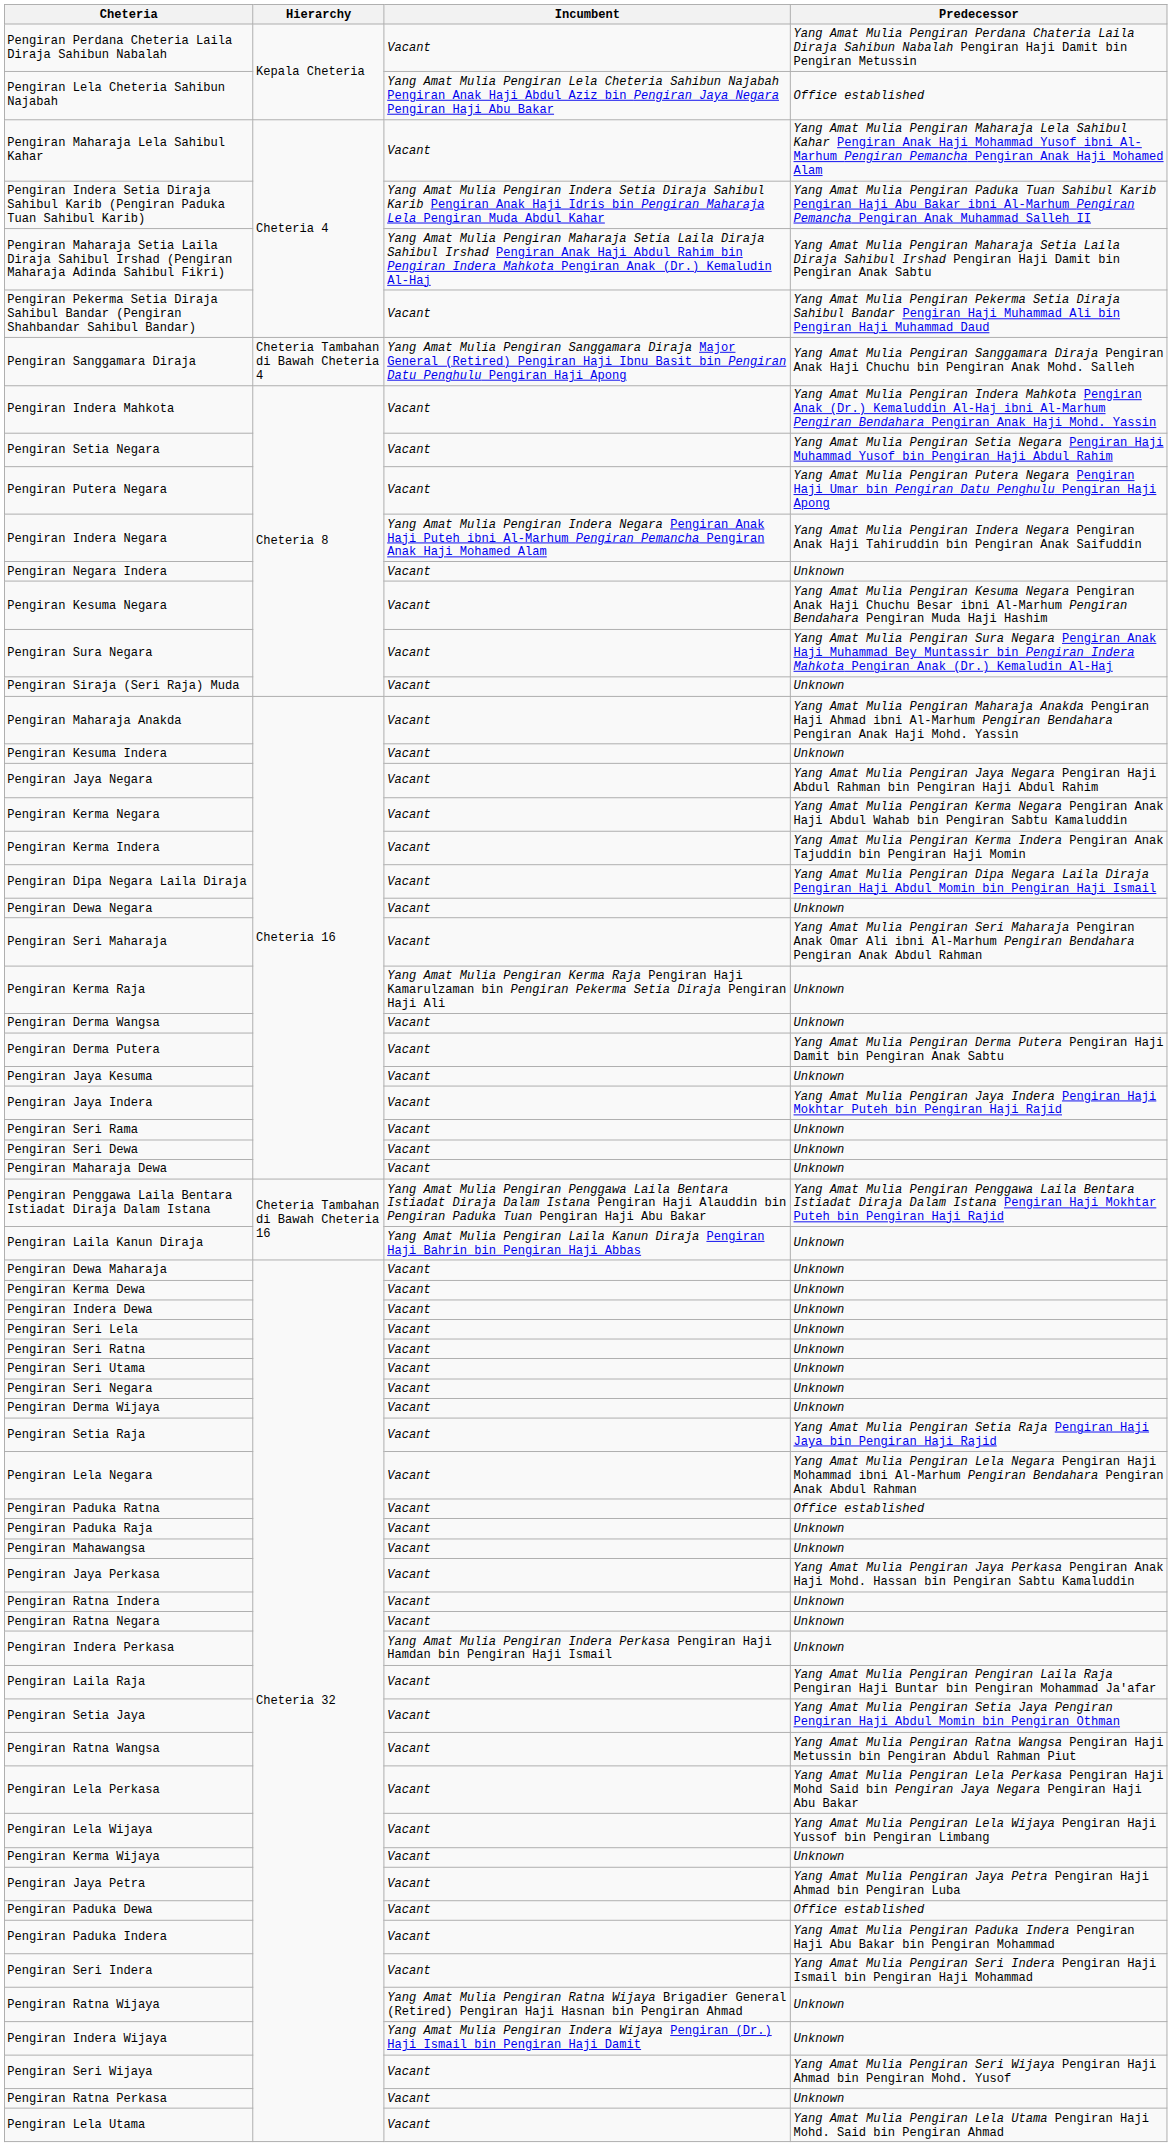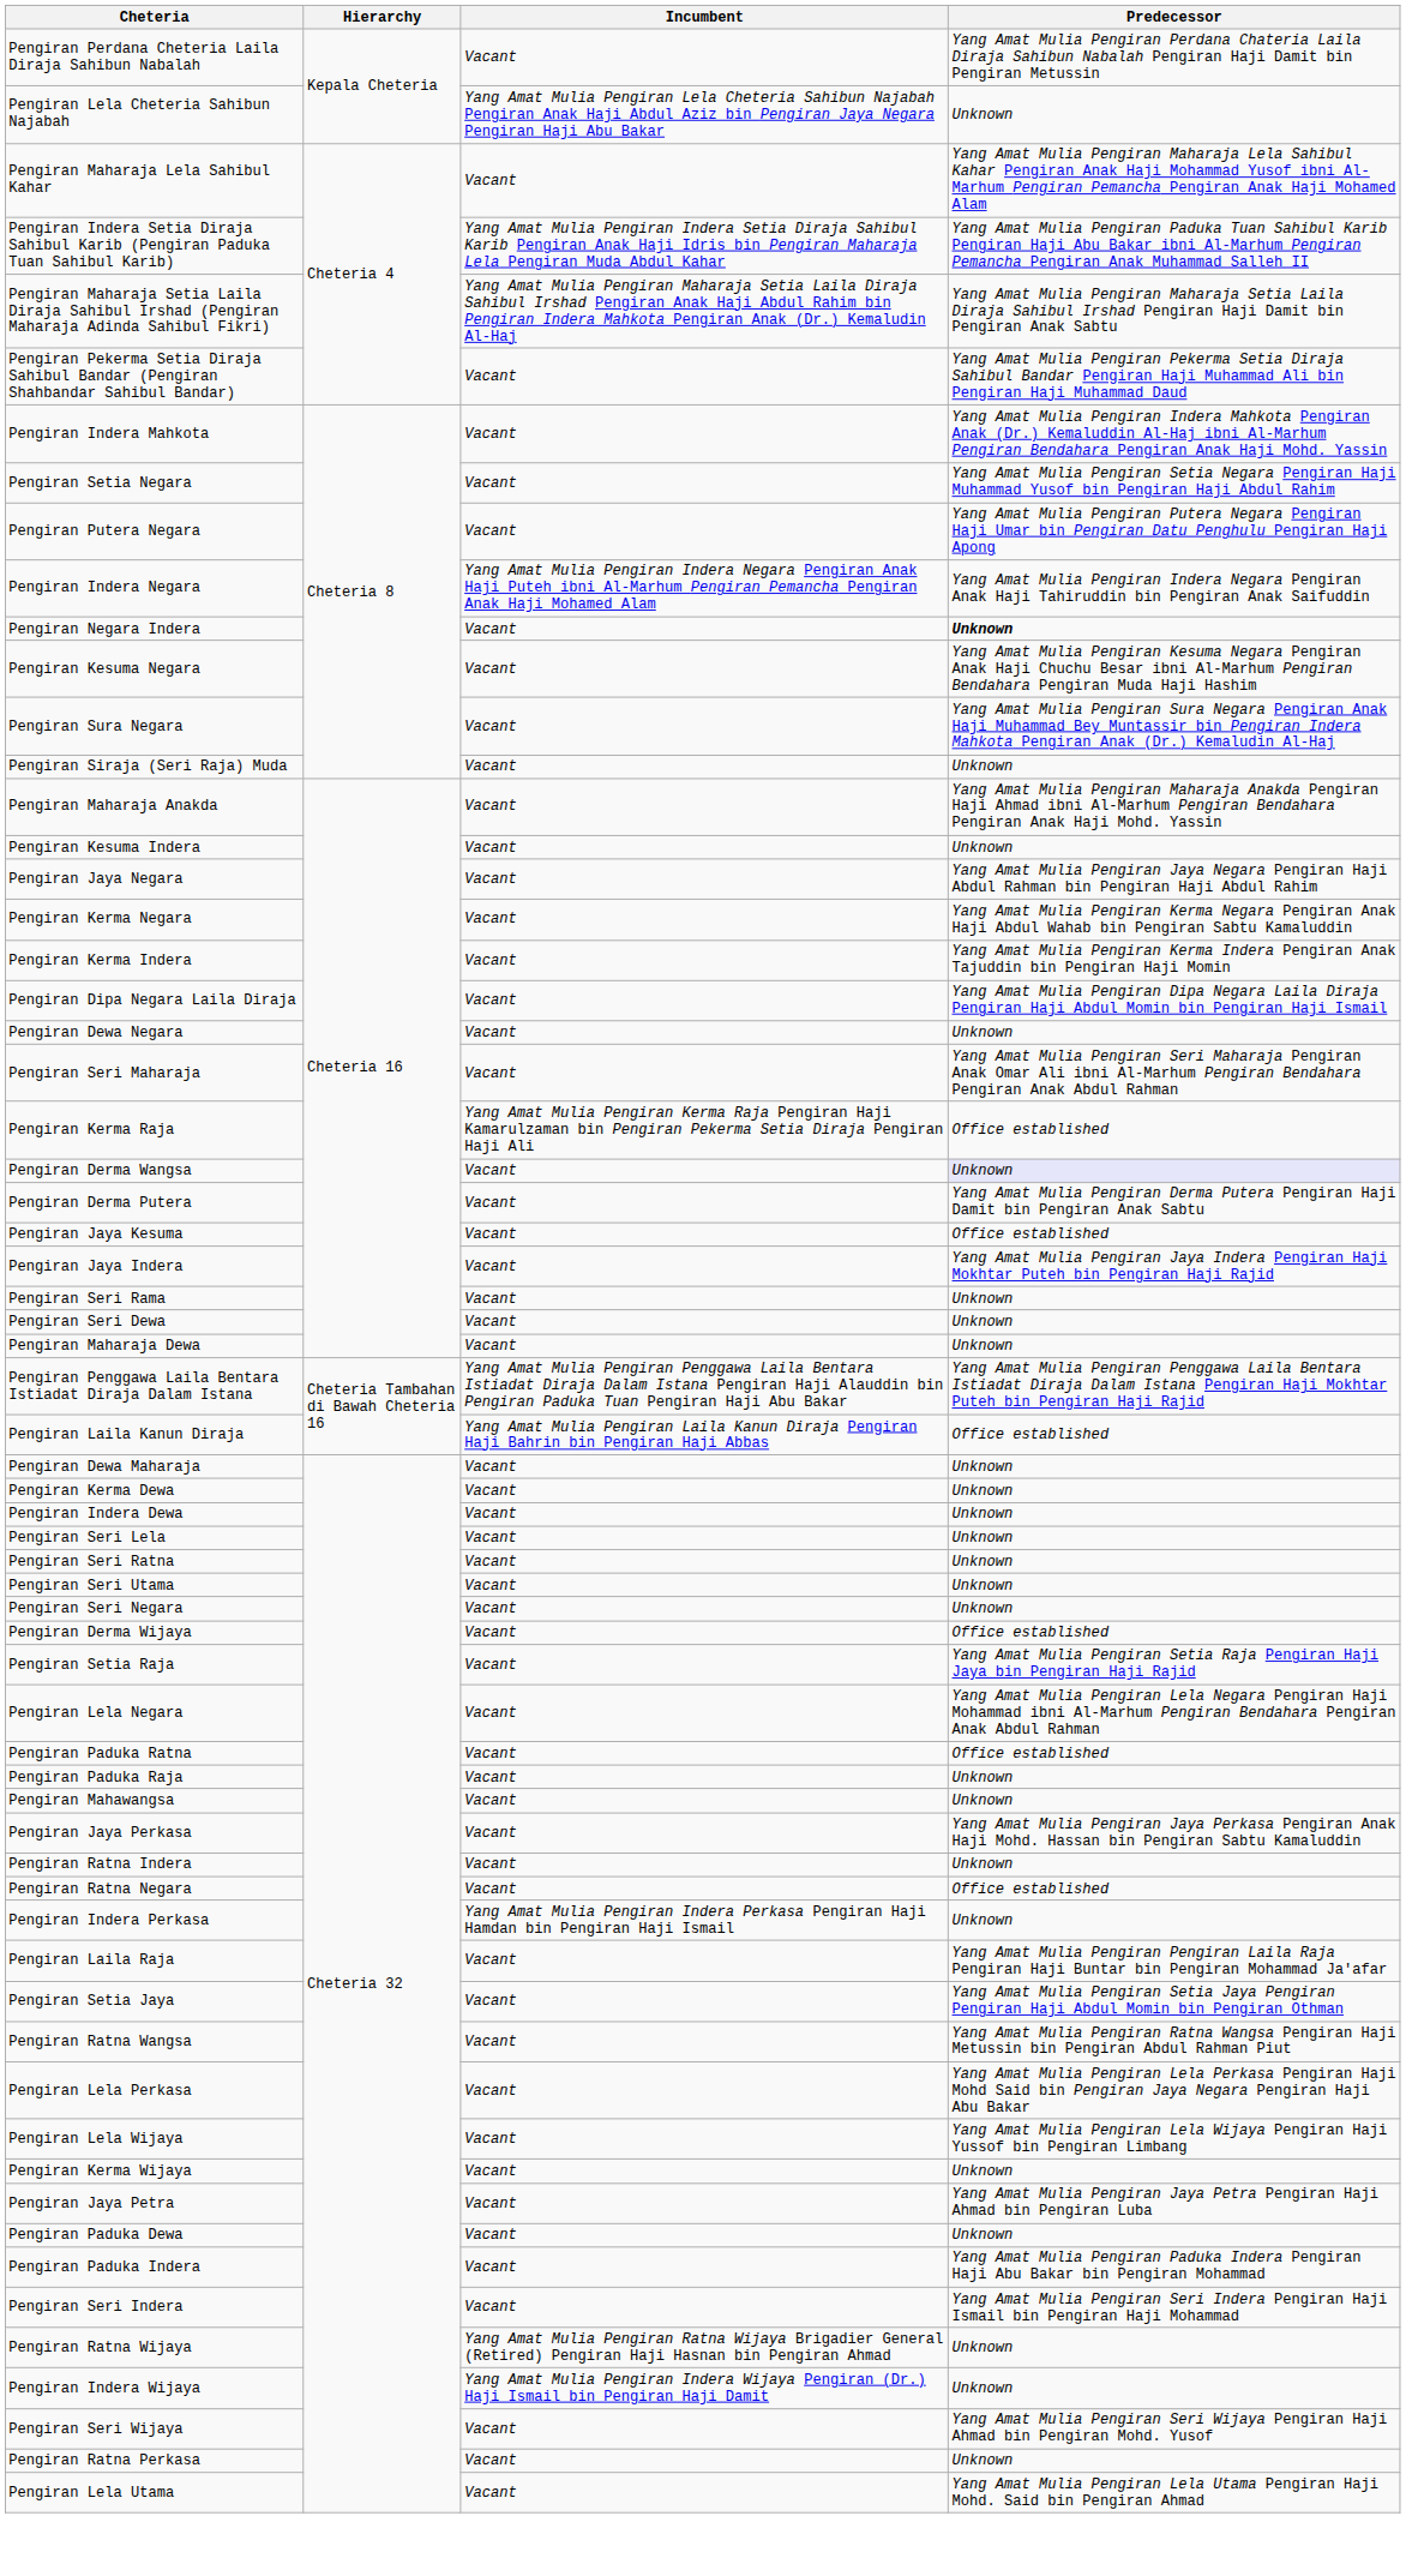 <table class="wikitable">
 <tr>
 <th>Cheteria</th>
 <th>Hierarchy</th>
 <th>Incumbent</th>
 <th>Predecessor</th>
 </tr>
 <tr>
 <td>Pengiran Perdana Cheteria Laila Diraja Sahibun Nabalah</td>
 <td rowspan="2">Kepala Cheteria</td>
 <td><em>Vacant</em></td>
 <td><em>Yang Amat Mulia Pengiran Perdana Chateria Laila Diraja Sahibun Nabalah</em> Pengiran Haji Damit bin Pengiran Metussin</td>
 </tr>
 <tr>
 <td>Pengiran Lela Cheteria Sahibun Najabah</td>
 <td><em>Yang Amat Mulia Pengiran Lela Cheteria Sahibun Najabah</em> <a href='#'>Pengiran Anak Haji Abdul Aziz bin <em>Pengiran Jaya Negara</em> Pengiran Haji Abu Bakar</a></td>
-<td><em>Office established</em></td>
+<td><em>Unknown</em></td>
 </tr>
 <tr>
 <td>Pengiran Maharaja Lela Sahibul Kahar</td>
 <td rowspan="4">Cheteria 4</td>
 <td><em>Vacant</em></td>
 <td><em>Yang Amat Mulia Pengiran Maharaja Lela Sahibul Kahar</em> <a href='#'>Pengiran Anak Haji Mohammad Yusof ibni Al-Marhum <em>Pengiran Pemancha</em> Pengiran Anak Haji Mohamed Alam</a></td>
 </tr>
 <tr>
 <td>Pengiran Indera Setia Diraja Sahibul Karib (Pengiran Paduka Tuan Sahibul Karib)</td>
 <td><em>Yang Amat Mulia Pengiran Indera Setia Diraja Sahibul Karib</em> <a href='#'>Pengiran Anak Haji Idris bin <em>Pengiran Maharaja Lela</em> Pengiran Muda Abdul Kahar</a></td>
 <td><em>Yang Amat Mulia</em> <em>Pengiran Paduka Tuan Sahibul Karib</em> <a href='#'>Pengiran Haji Abu Bakar ibni Al-Marhum <em>Pengiran Pemancha</em> Pengiran Anak Muhammad Salleh II</a></td>
 </tr>
 <tr>
 <td>Pengiran Maharaja Setia Laila Diraja Sahibul Irshad (Pengiran Maharaja Adinda Sahibul Fikri)</td>
 <td><em>Yang Amat Mulia Pengiran Maharaja Setia Laila Diraja Sahibul Irshad</em> <a href='#'>Pengiran Anak Haji Abdul Rahim bin <em>Pengiran Indera Mahkota</em> Pengiran Anak (Dr.) Kemaludin Al-Haj</a></td>
 <td><em>Yang Amat Mulia Pengiran Maharaja Setia Laila Diraja Sahibul Irshad</em> Pengiran Haji Damit bin Pengiran Anak Sabtu</td>
 </tr>
 <tr>
 <td>Pengiran Pekerma Setia Diraja Sahibul Bandar (Pengiran Shahbandar Sahibul Bandar)</td>
 <td><em>Vacant</em></td>
 <td><em>Yang Amat Mulia Pengiran Pekerma Setia Diraja Sahibul Bandar</em> <a href='#'>Pengiran Haji Muhammad Ali bin Pengiran Haji Muhammad Daud</a></td>
-</tr>
-<tr>
-<td>Pengiran Sanggamara Diraja</td>
-<td>Cheteria Tambahan di Bawah Cheteria 4</td>
-<td><em>Yang Amat Mulia Pengiran Sanggamara Diraja</em> <a href='#'>Major General (Retired) Pengiran Haji Ibnu Basit bin <em>Pengiran Datu Penghulu</em> Pengiran Haji Apong</a></td>
-<td><em>Yang Amat Mulia</em> <em>Pengiran Sanggamara Diraja</em> Pengiran Anak Haji Chuchu bin Pengiran Anak Mohd. Salleh</td>
 </tr>
 <tr>
 <td>Pengiran Indera Mahkota</td>
 <td rowspan="8">Cheteria 8</td>
 <td><em>Vacant</em></td>
 <td><em>Yang Amat Mulia Pengiran Indera Mahkota</em> <a href='#'>Pengiran Anak (Dr.) Kemaluddin Al-Haj ibni Al-Marhum <em>Pengiran Bendahara</em> Pengiran Anak Haji Mohd. Yassin</a></td>
 </tr>
 <tr>
 <td>Pengiran Setia Negara</td>
 <td><em>Vacant</em></td>
 <td><em>Yang Amat Mulia Pengiran Setia Negara</em> <a href='#'>Pengiran Haji Muhammad Yusof bin Pengiran Haji Abdul Rahim</a></td>
 </tr>
 <tr>
 <td>Pengiran Putera Negara</td>
 <td><em>Vacant</em></td>
 <td><em>Yang Amat Mulia Pengiran Putera Negara</em> <a href='#'>Pengiran Haji Umar bin <em>Pengiran Datu Penghulu</em> Pengiran Haji Apong</a></td>
 </tr>
 <tr>
 <td>Pengiran Indera Negara</td>
 <td><em>Yang Amat Mulia Pengiran Indera Negara</em> <a href='#'>Pengiran Anak Haji Puteh ibni Al-Marhum <em>Pengiran Pemancha</em> Pengiran Anak Haji Mohamed Alam</a></td>
 <td><em>Yang Amat Mulia Pengiran Indera Negara</em> Pengiran Anak Haji Tahiruddin bin Pengiran Anak Saifuddin</td>
 </tr>
 <tr>
 <td>Pengiran Negara Indera</td>
 <td><em>Vacant</em></td>
-<td><em>Unknown</em></td>
+<td><strong><em>Unknown</em></strong></td>
 </tr>
 <tr>
 <td>Pengiran Kesuma Negara</td>
 <td><em>Vacant</em></td>
 <td><em>Yang Amat Mulia Pengiran Kesuma Negara</em> Pengiran Anak Haji Chuchu Besar ibni Al-Marhum <em>Pengiran Bendahara</em> Pengiran Muda Haji Hashim</td>
 </tr>
 <tr>
 <td>Pengiran Sura Negara</td>
 <td><em>Vacant</em></td>
 <td><em>Yang Amat Mulia Pengiran Sura Negara</em> <a href='#'>Pengiran Anak Haji Muhammad Bey Muntassir bin <em>Pengiran Indera Mahkota</em> Pengiran Anak (Dr.) Kemaludin Al-Haj</a></td>
 </tr>
 <tr>
 <td>Pengiran Siraja (Seri Raja) Muda</td>
 <td><em>Vacant</em></td>
 <td><em>Unknown</em></td>
 </tr>
 <tr>
 <td>Pengiran Maharaja Anakda</td>
 <td rowspan="16">Cheteria 16</td>
 <td><em>Vacant</em></td>
 <td><em>Yang Amat Mulia Pengiran Maharaja Anakda</em> Pengiran Haji Ahmad ibni Al-Marhum <em>Pengiran Bendahara</em> Pengiran Anak Haji Mohd. Yassin</td>
 </tr>
 <tr>
 <td>Pengiran Kesuma Indera</td>
 <td><em>Vacant</em></td>
 <td><em>Unknown</em></td>
 </tr>
 <tr>
 <td>Pengiran Jaya Negara</td>
 <td><em>Vacant</em></td>
 <td><em>Yang Amat Mulia Pengiran Jaya Negara</em> Pengiran Haji Abdul Rahman bin Pengiran Haji Abdul Rahim</td>
 </tr>
 <tr>
 <td>Pengiran Kerma Negara</td>
 <td><em>Vacant</em></td>
 <td><em>Yang Amat Mulia Pengiran Kerma Negara</em> Pengiran Anak Haji Abdul Wahab bin Pengiran Sabtu Kamaluddin</td>
 </tr>
 <tr>
 <td>Pengiran Kerma Indera</td>
 <td><em>Vacant</em></td>
 <td><em>Yang Amat Mulia Pengiran Kerma Indera</em> Pengiran Anak Tajuddin bin Pengiran Haji Momin</td>
 </tr>
 <tr>
 <td>Pengiran Dipa Negara Laila Diraja</td>
 <td><em>Vacant</em></td>
 <td><em>Yang Amat Mulia Pengiran Dipa Negara Laila Diraja</em> <a href='#'>Pengiran Haji Abdul Momin bin Pengiran Haji Ismail</a></td>
 </tr>
 <tr>
 <td>Pengiran Dewa Negara</td>
 <td><em>Vacant</em></td>
 <td><em>Unknown</em></td>
 </tr>
 <tr>
 <td>Pengiran Seri Maharaja</td>
 <td><em>Vacant</em></td>
 <td><em>Yang Amat Mulia Pengiran Seri Maharaja</em> Pengiran Anak Omar Ali ibni Al-Marhum <em>Pengiran Bendahara</em> Pengiran Anak Abdul Rahman</td>
 </tr>
 <tr>
 <td>Pengiran Kerma Raja</td>
 <td><em>Yang Amat Mulia Pengiran Kerma Raja</em> Pengiran Haji Kamarulzaman bin <em>Pengiran Pekerma Setia Diraja</em> Pengiran Haji Ali</td>
-<td><em>Unknown</em></td>
+<td><em>Office established</em></td>
 </tr>
 <tr>
 <td>Pengiran Derma Wangsa</td>
 <td><em>Vacant</em></td>
-<td><em>Unknown</em></td>
+<td style="background: lavender;"><em>Unknown</em></td>
 </tr>
 <tr>
 <td>Pengiran Derma Putera</td>
 <td><em>Vacant</em></td>
 <td><em>Yang Amat Mulia Pengiran Derma Putera</em> Pengiran Haji Damit bin Pengiran Anak Sabtu</td>
 </tr>
 <tr>
 <td>Pengiran Jaya Kesuma</td>
 <td><em>Vacant</em></td>
-<td><em>Unknown</em></td>
+<td><em>Office established</em></td>
 </tr>
 <tr>
 <td>Pengiran Jaya Indera</td>
 <td><em>Vacant</em></td>
 <td><em>Yang Amat Mulia Pengiran Jaya Indera</em> <a href='#'>Pengiran Haji Mokhtar Puteh bin Pengiran Haji Rajid</a></td>
 </tr>
 <tr>
 <td>Pengiran Seri Rama</td>
 <td><em>Vacant</em></td>
 <td><em>Unknown</em></td>
 </tr>
 <tr>
 <td>Pengiran Seri Dewa</td>
 <td><em>Vacant</em></td>
 <td><em>Unknown</em></td>
 </tr>
 <tr>
 <td>Pengiran Maharaja Dewa</td>
 <td><em>Vacant</em></td>
 <td><em>Unknown</em></td>
 </tr>
 <tr>
 <td>Pengiran Penggawa Laila Bentara Istiadat Diraja Dalam Istana</td>
 <td rowspan="2">Cheteria Tambahan di Bawah Cheteria 16</td>
 <td><em>Yang Amat Mulia Pengiran Penggawa Laila Bentara Istiadat Diraja Dalam Istana</em> Pengiran Haji Alauddin bin <em>Pengiran Paduka Tuan</em> Pengiran Haji Abu Bakar</td>
 <td><em>Yang Amat Mulia Pengiran Penggawa Laila Bentara Istiadat Diraja Dalam Istana</em> <a href='#'>Pengiran Haji Mokhtar Puteh bin Pengiran Haji Rajid</a></td>
 </tr>
 <tr>
 <td>Pengiran Laila Kanun Diraja</td>
 <td><em>Yang Amat Mulia Pengiran Laila Kanun Diraja</em> <a href='#'>Pengiran Haji Bahrin bin Pengiran Haji Abbas</a></td>
-<td><em>Unknown</em></td>
+<td><em>Office established</em></td>
 </tr>
 <tr>
 <td>Pengiran Dewa Maharaja</td>
 <td rowspan="32">Cheteria 32</td>
 <td><em>Vacant</em></td>
 <td><em>Unknown</em></td>
 </tr>
 <tr>
 <td>Pengiran Kerma Dewa</td>
 <td><em>Vacant</em></td>
 <td><em>Unknown</em></td>
 </tr>
 <tr>
 <td>Pengiran Indera Dewa</td>
 <td><em>Vacant</em></td>
 <td><em>Unknown</em></td>
 </tr>
 <tr>
 <td>Pengiran Seri Lela</td>
 <td><em>Vacant</em></td>
 <td><em>Unknown</em></td>
 </tr>
 <tr>
 <td>Pengiran Seri Ratna</td>
 <td><em>Vacant</em></td>
 <td><em>Unknown</em></td>
 </tr>
 <tr>
 <td>Pengiran Seri Utama</td>
 <td><em>Vacant</em></td>
 <td><em>Unknown</em></td>
 </tr>
 <tr>
 <td>Pengiran Seri Negara</td>
 <td><em>Vacant</em></td>
 <td><em>Unknown</em></td>
 </tr>
 <tr>
 <td>Pengiran Derma Wijaya</td>
 <td><em>Vacant</em></td>
-<td><em>Unknown</em></td>
+<td><em>Office established</em></td>
 </tr>
 <tr>
 <td>Pengiran Setia Raja</td>
 <td><em>Vacant</em></td>
 <td><em>Yang Amat Mulia Pengiran Setia Raja</em> <a href='#'>Pengiran Haji Jaya bin Pengiran Haji Rajid</a></td>
 </tr>
 <tr>
 <td>Pengiran Lela Negara</td>
 <td><em>Vacant</em></td>
 <td><em>Yang Amat Mulia Pengiran Lela Negara</em> Pengiran Haji Mohammad ibni Al-Marhum <em>Pengiran Bendahara</em> Pengiran Anak Abdul Rahman</td>
 </tr>
 <tr>
 <td>Pengiran Paduka Ratna</td>
 <td><em>Vacant</em></td>
 <td><em>Office established</em></td>
 </tr>
 <tr>
 <td>Pengiran Paduka Raja</td>
 <td><em>Vacant</em></td>
 <td><em>Unknown</em></td>
 </tr>
 <tr>
 <td>Pengiran Mahawangsa</td>
 <td><em>Vacant</em></td>
 <td><em>Unknown</em></td>
 </tr>
 <tr>
 <td>Pengiran Jaya Perkasa</td>
 <td><em>Vacant</em></td>
 <td><em>Yang Amat Mulia Pengiran Jaya Perkasa</em> Pengiran Anak Haji Mohd. Hassan bin Pengiran Sabtu Kamaluddin</td>
 </tr>
 <tr>
 <td>Pengiran Ratna Indera</td>
 <td><em>Vacant</em></td>
 <td><em>Unknown</em></td>
 </tr>
 <tr>
 <td>Pengiran Ratna Negara</td>
 <td><em>Vacant</em></td>
-<td><em>Unknown</em></td>
+<td><em>Office established</em></td>
 </tr>
 <tr>
 <td>Pengiran Indera Perkasa</td>
 <td><em>Yang Amat Mulia Pengiran Indera Perkasa</em> Pengiran Haji Hamdan bin Pengiran Haji Ismail</td>
 <td><em>Unknown</em></td>
 </tr>
 <tr>
 <td>Pengiran Laila Raja</td>
 <td><em>Vacant</em></td>
 <td><em>Yang Amat Mulia Pengiran Pengiran Laila Raja</em> Pengiran Haji Buntar bin Pengiran Mohammad Ja'afar</td>
 </tr>
 <tr>
 <td>Pengiran Setia Jaya</td>
 <td><em>Vacant</em></td>
 <td><em>Yang Amat Mulia Pengiran Setia Jaya Pengiran</em> <a href='#'>Pengiran Haji Abdul Momin bin Pengiran Othman</a></td>
 </tr>
 <tr>
 <td>Pengiran Ratna Wangsa</td>
 <td><em>Vacant</em></td>
 <td><em>Yang Amat Mulia Pengiran Ratna Wangsa</em> Pengiran Haji Metussin bin Pengiran Abdul Rahman Piut</td>
 </tr>
 <tr>
 <td>Pengiran Lela Perkasa</td>
 <td><em>Vacant</em></td>
 <td><em>Yang Amat Mulia Pengiran Lela Perkasa</em> Pengiran Haji Mohd Said bin  <em>Pengiran Jaya Negara</em> Pengiran Haji Abu Bakar</td>
 </tr>
 <tr>
 <td>Pengiran Lela Wijaya</td>
 <td><em>Vacant</em></td>
 <td><em>Yang Amat Mulia Pengiran Lela Wijaya</em> Pengiran Haji Yussof bin Pengiran Limbang</td>
 </tr>
 <tr>
 <td>Pengiran Kerma Wijaya</td>
 <td><em>Vacant</em></td>
 <td><em>Unknown</em></td>
 </tr>
 <tr>
 <td>Pengiran Jaya Petra</td>
 <td><em>Vacant</em></td>
 <td><em>Yang Amat Mulia Pengiran Jaya Petra</em> Pengiran Haji Ahmad bin Pengiran Luba</td>
 </tr>
 <tr>
 <td>Pengiran Paduka Dewa</td>
 <td><em>Vacant</em></td>
-<td><em>Office established</em></td>
+<td><em>Unknown</em></td>
 </tr>
 <tr>
 <td>Pengiran Paduka Indera</td>
 <td><em>Vacant</em></td>
 <td><em>Yang Amat Mulia Pengiran Paduka Indera</em> Pengiran Haji Abu Bakar bin Pengiran Mohammad</td>
 </tr>
 <tr>
 <td>Pengiran Seri Indera</td>
 <td><em>Vacant</em></td>
 <td><em>Yang Amat Mulia Pengiran Seri Indera</em> Pengiran Haji Ismail bin Pengiran Haji Mohammad</td>
 </tr>
 <tr>
 <td>Pengiran Ratna Wijaya</td>
 <td><em>Yang Amat Mulia Pengiran Ratna Wijaya</em> Brigadier General (Retired) Pengiran Haji Hasnan bin Pengiran Ahmad</td>
 <td><em>Unknown</em></td>
 </tr>
 <tr>
 <td>Pengiran Indera Wijaya</td>
 <td><em>Yang Amat Mulia Pengiran Indera Wijaya</em> <a href='#'>Pengiran (Dr.) Haji Ismail bin Pengiran Haji Damit</a></td>
 <td><em>Unknown</em></td>
 </tr>
 <tr>
 <td>Pengiran Seri Wijaya</td>
 <td><em>Vacant</em></td>
 <td><em>Yang Amat Mulia Pengiran Seri Wijaya</em> Pengiran Haji Ahmad bin Pengiran Mohd. Yusof</td>
 </tr>
 <tr>
 <td>Pengiran Ratna Perkasa</td>
 <td><em>Vacant</em></td>
 <td><em>Unknown</em></td>
 </tr>
 <tr>
 <td>Pengiran Lela Utama</td>
 <td><em>Vacant</em></td>
 <td><em>Yang Amat Mulia Pengiran Lela Utama</em> Pengiran Haji Mohd. Said bin Pengiran Ahmad</td>
 </tr>
 </table>
